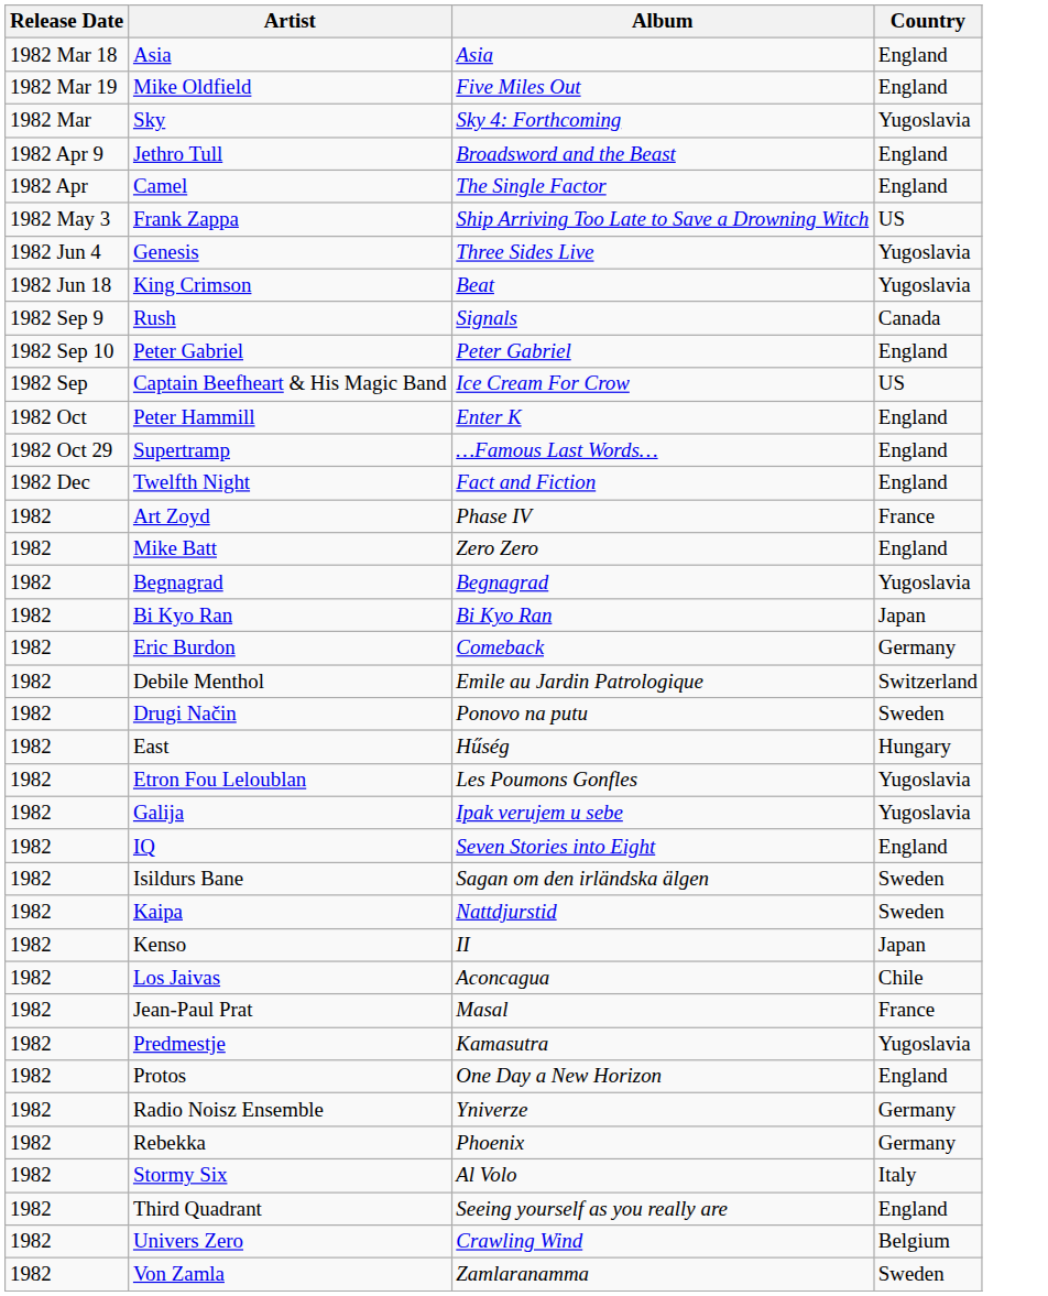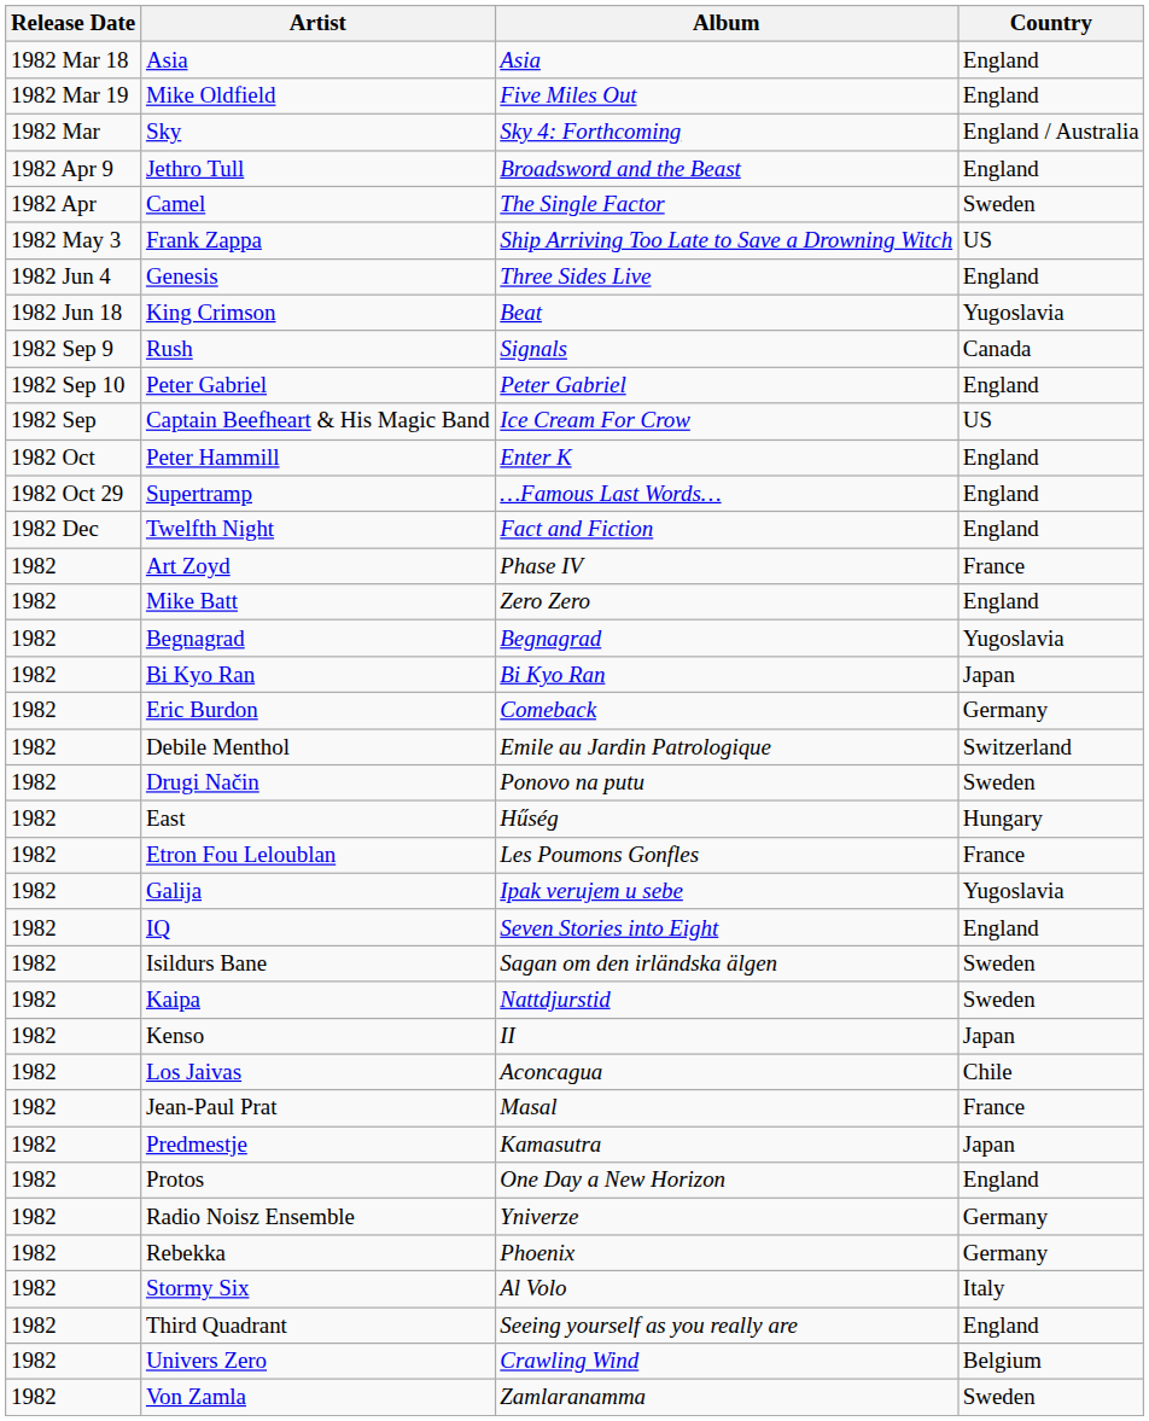 <table class="wikitable">
 <tr>
 <th align=center>Release Date</th>
 <th align=center>Artist</th>
 <th align=center>Album</th>
 <th align=center>Country</th>
 </tr>
 <tr>
 <td>1982 Mar 18</td>
 <td><a href='#'>Asia</a></td>
 <td><em><a href='#'>Asia</a></em></td>
 <td>England</td>
 </tr>
 <tr>
 <td>1982 Mar 19</td>
 <td><a href='#'>Mike Oldfield</a></td>
 <td><em><a href='#'>Five Miles Out</a></em></td>
 <td>England</td>
 </tr>
 <tr>
 <td>1982 Mar</td>
 <td><a href='#'>Sky</a></td>
 <td><em><a href='#'>Sky 4: Forthcoming</a></em></td>
-<td>Yugoslavia</td>
+<td>England / Australia</td>
 </tr>
 <tr>
 <td>1982 Apr 9</td>
 <td><a href='#'>Jethro Tull</a></td>
 <td><em><a href='#'>Broadsword and the Beast</a></em></td>
 <td>England</td>
 </tr>
 <tr>
 <td>1982 Apr</td>
 <td><a href='#'>Camel</a></td>
 <td><em><a href='#'>The Single Factor</a></em></td>
-<td>England</td>
+<td>Sweden</td>
 </tr>
 <tr>
 <td>1982 May 3</td>
 <td><a href='#'>Frank Zappa</a></td>
 <td><em><a href='#'>Ship Arriving Too Late to Save a Drowning Witch</a></em></td>
 <td>US</td>
 </tr>
 <tr>
 <td>1982 Jun 4</td>
 <td><a href='#'>Genesis</a></td>
 <td><em><a href='#'>Three Sides Live</a></em></td>
-<td>Yugoslavia</td>
+<td>England</td>
 </tr>
 <tr>
 <td>1982 Jun 18</td>
 <td><a href='#'>King Crimson</a></td>
 <td><em><a href='#'>Beat</a></em></td>
 <td>Yugoslavia</td>
 </tr>
 <tr>
 <td>1982 Sep 9</td>
 <td><a href='#'>Rush</a></td>
 <td><em><a href='#'>Signals</a></em></td>
 <td>Canada</td>
 </tr>
 <tr>
 <td>1982 Sep 10</td>
 <td><a href='#'>Peter Gabriel</a></td>
 <td><em><a href='#'>Peter Gabriel</a></em></td>
 <td>England</td>
 </tr>
 <tr>
 <td>1982 Sep</td>
 <td><a href='#'>Captain Beefheart</a> & His Magic Band</td>
 <td><em><a href='#'>Ice Cream For Crow</a></em></td>
 <td>US</td>
 </tr>
 <tr>
 <td>1982 Oct</td>
 <td><a href='#'>Peter Hammill</a></td>
 <td><em><a href='#'>Enter K</a></em></td>
 <td>England</td>
 </tr>
 <tr>
 <td>1982 Oct 29</td>
 <td><a href='#'>Supertramp</a></td>
 <td><em><a href='#'>…Famous Last Words…</a></em></td>
 <td>England</td>
 </tr>
 <tr>
 <td>1982 Dec</td>
 <td><a href='#'>Twelfth Night</a></td>
 <td><em><a href='#'>Fact and Fiction</a></em></td>
 <td>England</td>
 </tr>
 <tr>
 <td>1982</td>
 <td><a href='#'>Art Zoyd</a></td>
 <td><em>Phase IV</em></td>
 <td>France</td>
 </tr>
 <tr>
 <td>1982</td>
 <td><a href='#'>Mike Batt</a></td>
 <td><em>Zero Zero</em></td>
 <td>England</td>
 </tr>
 <tr>
 <td>1982</td>
 <td><a href='#'>Begnagrad</a></td>
 <td><em><a href='#'>Begnagrad</a></em></td>
 <td>Yugoslavia</td>
 </tr>
 <tr>
 <td>1982</td>
 <td><a href='#'>Bi Kyo Ran</a></td>
 <td><em><a href='#'>Bi Kyo Ran</a></em></td>
 <td>Japan</td>
 </tr>
 <tr>
 <td>1982</td>
 <td><a href='#'>Eric Burdon</a></td>
 <td><em><a href='#'>Comeback</a></em></td>
 <td>Germany</td>
 </tr>
 <tr>
 <td>1982</td>
 <td>Debile Menthol</td>
 <td><em>Emile au Jardin Patrologique</em></td>
 <td>Switzerland</td>
 </tr>
 <tr>
 <td>1982</td>
 <td><a href='#'>Drugi Način</a></td>
 <td><em>Ponovo na putu</em></td>
 <td>Sweden</td>
 </tr>
 <tr>
 <td>1982</td>
 <td>East</td>
 <td><em>Hűség</em></td>
 <td>Hungary</td>
 </tr>
 <tr>
 <td>1982</td>
 <td><a href='#'>Etron Fou Leloublan</a></td>
 <td><em>Les Poumons Gonfles</em></td>
-<td>Yugoslavia</td>
+<td>France</td>
 </tr>
 <tr>
 <td>1982</td>
 <td><a href='#'>Galija</a></td>
 <td><em><a href='#'>Ipak verujem u sebe</a></em></td>
 <td>Yugoslavia</td>
 </tr>
 <tr>
 <td>1982</td>
 <td><a href='#'>IQ</a></td>
 <td><em><a href='#'>Seven Stories into Eight</a></em></td>
 <td>England</td>
 </tr>
 <tr>
 <td>1982</td>
 <td>Isildurs Bane</td>
 <td><em>Sagan om den irländska älgen</em></td>
 <td>Sweden</td>
 </tr>
 <tr>
 <td>1982</td>
 <td><a href='#'>Kaipa</a></td>
 <td><em><a href='#'>Nattdjurstid</a></em></td>
 <td>Sweden</td>
 </tr>
 <tr>
 <td>1982</td>
 <td>Kenso</td>
 <td><em>II</em></td>
 <td>Japan</td>
 </tr>
 <tr>
 <td>1982</td>
 <td><a href='#'>Los Jaivas</a></td>
 <td><em>Aconcagua</em></td>
 <td>Chile</td>
 </tr>
 <tr>
 <td>1982</td>
 <td>Jean-Paul Prat</td>
 <td><em>Masal</em></td>
 <td>France</td>
 </tr>
 <tr>
 <td>1982</td>
 <td><a href='#'>Predmestje</a></td>
 <td><em>Kamasutra</em></td>
-<td>Yugoslavia</td>
+<td>Japan</td>
 </tr>
 <tr>
 <td>1982</td>
 <td>Protos</td>
 <td><em>One Day a New Horizon</em></td>
 <td>England</td>
 </tr>
 <tr>
 <td>1982</td>
 <td>Radio Noisz Ensemble</td>
 <td><em>Yniverze</em></td>
 <td>Germany</td>
 </tr>
 <tr>
 <td>1982</td>
 <td>Rebekka</td>
 <td><em>Phoenix</em></td>
 <td>Germany</td>
 </tr>
 <tr>
 <td>1982</td>
 <td><a href='#'>Stormy Six</a></td>
 <td><em>Al Volo</em></td>
 <td>Italy</td>
 </tr>
 <tr>
 <td>1982</td>
 <td>Third Quadrant</td>
 <td><em>Seeing yourself as you really are</em></td>
 <td>England</td>
 </tr>
 <tr>
 <td>1982</td>
 <td><a href='#'>Univers Zero</a></td>
 <td><em><a href='#'>Crawling Wind</a></em></td>
 <td>Belgium</td>
 </tr>
 <tr>
 <td>1982</td>
 <td><a href='#'>Von Zamla</a></td>
 <td><em>Zamlaranamma</em></td>
 <td>Sweden</td>
 </tr>
 <tr>
 </tr>
 </table>
